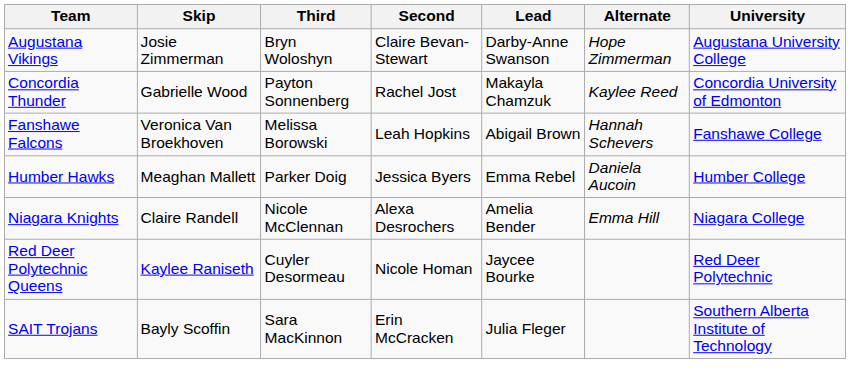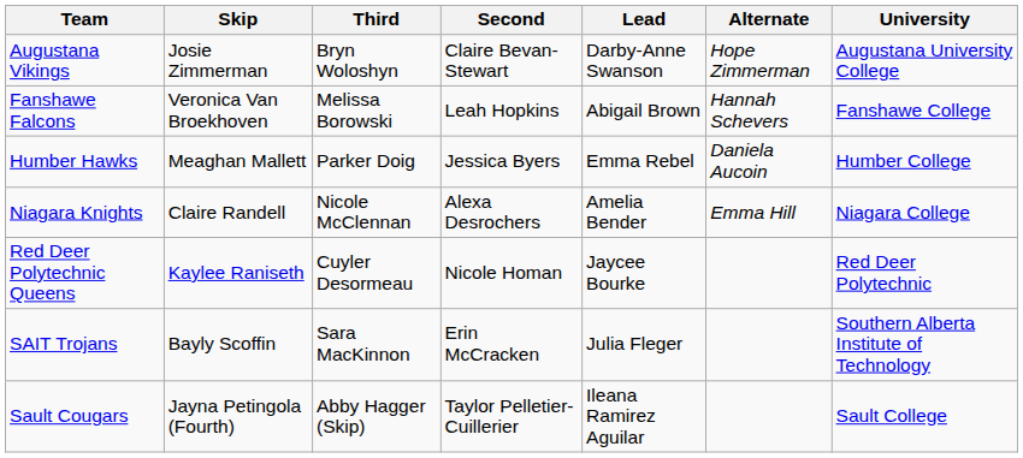 <table class="wikitable">
 <tr>
 <th scope="col">Team</th>
 <th scope="col">Skip</th>
 <th scope="col">Third</th>
 <th scope="col">Second</th>
 <th scope="col">Lead</th>
 <th scope="col">Alternate</th>
 <th scope="col">University</th>
 </tr>
 <tr>
 <td><a href='#'>Augustana Vikings</a></td>
 <td>Josie Zimmerman</td>
 <td>Bryn Woloshyn</td>
 <td>Claire Bevan-Stewart</td>
 <td>Darby-Anne Swanson</td>
 <td><em>Hope Zimmerman</em></td>
 <td> <a href='#'>Augustana University College</a></td>
-</tr>
-<tr>
-<td><a href='#'>Concordia Thunder</a></td>
-<td>Gabrielle Wood</td>
-<td>Payton Sonnenberg</td>
-<td>Rachel Jost</td>
-<td>Makayla Chamzuk</td>
-<td><em>Kaylee Reed</em></td>
-<td> <a href='#'>Concordia University of Edmonton</a></td>
 </tr>
 <tr>
 <td><a href='#'>Fanshawe Falcons</a></td>
 <td>Veronica Van Broekhoven</td>
 <td>Melissa Borowski</td>
 <td>Leah Hopkins</td>
 <td>Abigail Brown</td>
 <td><em>Hannah Schevers</em></td>
 <td> <a href='#'>Fanshawe College</a></td>
 </tr>
 <tr>
 <td><a href='#'>Humber Hawks</a></td>
 <td>Meaghan Mallett</td>
 <td>Parker Doig</td>
 <td>Jessica Byers</td>
 <td>Emma Rebel</td>
 <td><em>Daniela Aucoin</em></td>
 <td> <a href='#'>Humber College</a></td>
 </tr>
 <tr>
 <td><a href='#'>Niagara Knights</a></td>
 <td>Claire Randell</td>
 <td>Nicole McClennan</td>
 <td>Alexa Desrochers</td>
 <td>Amelia Bender</td>
 <td><em>Emma Hill</em></td>
 <td> <a href='#'>Niagara College</a></td>
 </tr>
 <tr>
 <td><a href='#'>Red Deer Polytechnic Queens</a></td>
 <td><a href='#'>Kaylee Raniseth</a></td>
 <td>Cuyler Desormeau</td>
 <td>Nicole Homan</td>
 <td>Jaycee Bourke</td>
 <td></td>
 <td> <a href='#'>Red Deer Polytechnic</a></td>
 </tr>
 <tr>
 <td><a href='#'>SAIT Trojans</a></td>
 <td>Bayly Scoffin</td>
 <td>Sara MacKinnon</td>
 <td>Erin McCracken</td>
 <td>Julia Fleger</td>
 <td></td>
 <td> <a href='#'>Southern Alberta Institute of Technology</a></td>
 </tr>
+<tr>
+<td><a href='#'>Sault Cougars</a></td>
+<td>Jayna Petingola (Fourth)</td>
+<td>Abby Hagger (Skip)</td>
+<td>Taylor Pelletier-Cuillerier</td>
+<td>Ileana Ramirez Aguilar</td>
+<td></td>
+<td> <a href='#'>Sault College</a></td>
+</tr>
 </table>
